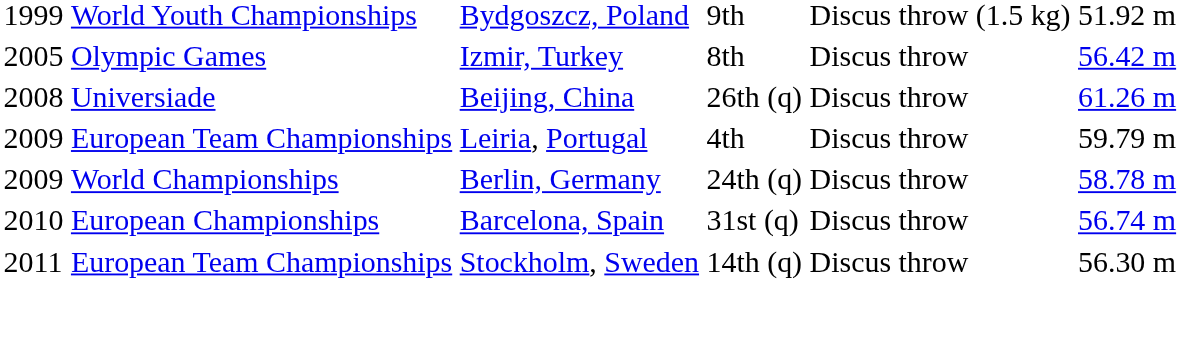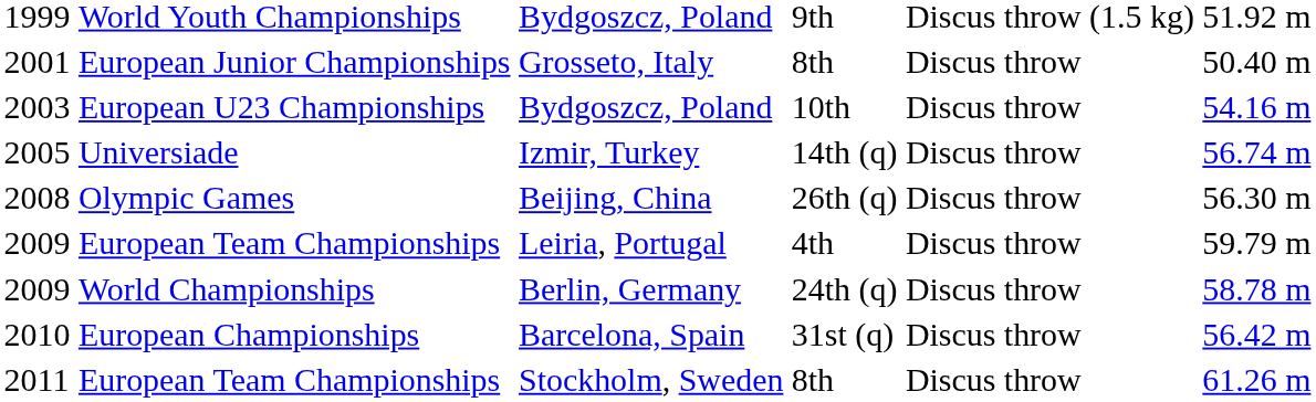 <table>
 <tr>
 <td>1999</td>
 <td><a href='#'>World Youth Championships</a></td>
 <td><a href='#'>Bydgoszcz, Poland</a></td>
 <td>9th</td>
 <td>Discus throw (1.5 kg)</td>
 <td>51.92 m</td>
 </tr>
 <tr>
-<td>2005</td>
-<td><a href='#'>Olympic Games</a></td>
-<td><a href='#'>Izmir, Turkey</a></td>
+<td>2001</td>
+<td><a href='#'>European Junior Championships</a></td>
+<td><a href='#'>Grosseto, Italy</a></td>
 <td>8th</td>
 <td>Discus throw</td>
-<td><a href='#'>56.42 m</a></td>
+<td>50.40 m</td>
+</tr>
+<tr>
+<td>2003</td>
+<td><a href='#'>European U23 Championships</a></td>
+<td><a href='#'>Bydgoszcz, Poland</a></td>
+<td>10th</td>
+<td>Discus throw</td>
+<td><a href='#'>54.16 m</a></td>
+</tr>
+<tr>
+<td>2005</td>
+<td><a href='#'>Universiade</a></td>
+<td><a href='#'>Izmir, Turkey</a></td>
+<td>14th (q)</td>
+<td>Discus throw</td>
+<td><a href='#'>56.74 m</a></td>
 </tr>
 <tr>
 <td>2008</td>
-<td><a href='#'>Universiade</a></td>
+<td><a href='#'>Olympic Games</a></td>
 <td><a href='#'>Beijing, China</a></td>
 <td>26th (q)</td>
 <td>Discus throw</td>
-<td><a href='#'>61.26 m</a></td>
+<td>56.30 m</td>
 </tr>
 <tr>
 <td>2009</td>
 <td><a href='#'>European Team Championships</a></td>
 <td><a href='#'>Leiria</a>, <a href='#'>Portugal</a></td>
 <td>4th</td>
 <td>Discus throw</td>
 <td>59.79 m</td>
 </tr>
 <tr>
 <td>2009</td>
 <td><a href='#'>World Championships</a></td>
 <td><a href='#'>Berlin, Germany</a></td>
 <td>24th (q)</td>
 <td>Discus throw</td>
 <td><a href='#'>58.78 m</a></td>
 </tr>
 <tr>
 <td>2010</td>
 <td><a href='#'>European Championships</a></td>
 <td><a href='#'>Barcelona, Spain</a></td>
 <td>31st (q)</td>
 <td>Discus throw</td>
-<td><a href='#'>56.74 m</a></td>
+<td><a href='#'>56.42 m</a></td>
 </tr>
 <tr>
 <td>2011</td>
 <td><a href='#'>European Team Championships</a></td>
 <td><a href='#'>Stockholm</a>, <a href='#'>Sweden</a></td>
-<td>14th (q)</td>
+<td>8th</td>
 <td>Discus throw</td>
-<td>56.30 m</td>
+<td><a href='#'>61.26 m</a></td>
 </tr>
 </table>
